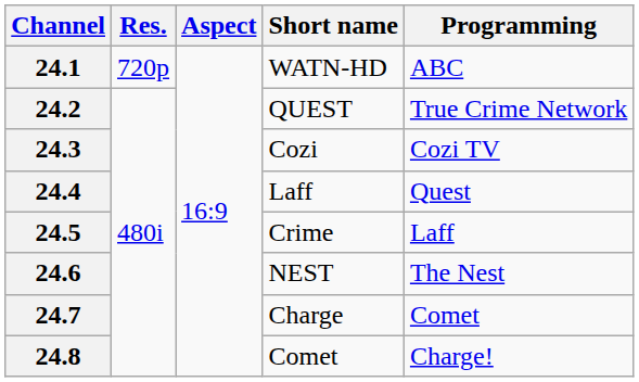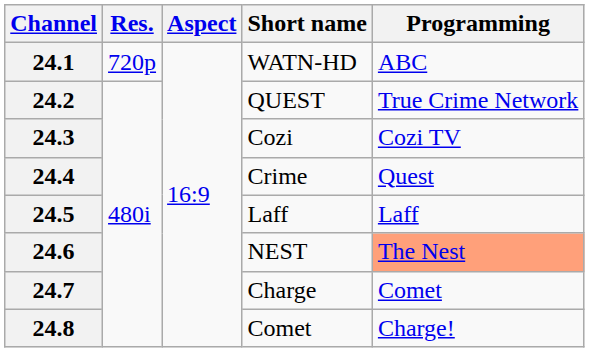 <table class="wikitable">
 <tr>
 <th scope = "col"><a href='#'>Channel</a></th>
 <th scope = "col"><a href='#'>Res.</a></th>
 <th scope = "col"><a href='#'>Aspect</a></th>
 <th scope = "col">Short name</th>
 <th scope = "col">Programming</th>
 </tr>
 <tr>
 <th scope = "row">24.1</th>
 <td><a href='#'>720p</a></td>
 <td rowspan="8"><a href='#'>16:9</a></td>
 <td>WATN-HD</td>
 <td><a href='#'>ABC</a></td>
 </tr>
 <tr>
 <th scope = "row">24.2</th>
 <td rowspan="7"><a href='#'>480i</a></td>
 <td>QUEST</td>
 <td><a href='#'>True Crime Network</a></td>
 </tr>
 <tr>
 <th scope = "row">24.3</th>
 <td>Cozi</td>
 <td><a href='#'>Cozi TV</a></td>
 </tr>
 <tr>
 <th scope = "row">24.4</th>
-<td>Laff</td>
+<td>Crime</td>
 <td><a href='#'>Quest</a></td>
 </tr>
 <tr>
 <th scope = "row">24.5</th>
-<td>Crime</td>
+<td>Laff</td>
 <td><a href='#'>Laff</a></td>
 </tr>
 <tr>
 <th>24.6</th>
 <td>NEST</td>
-<td><a href='#'>The Nest</a></td>
+<td style="background: lightsalmon;"><a href='#'>The Nest</a></td>
 </tr>
 <tr>
 <th scope = "row">24.7</th>
 <td>Charge</td>
 <td><a href='#'>Comet</a></td>
 </tr>
 <tr>
 <th scope = "row">24.8</th>
 <td>Comet</td>
 <td><a href='#'>Charge!</a></td>
 </tr>
 </table>
